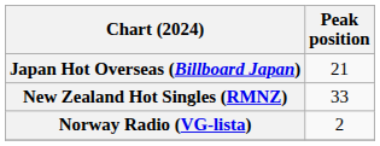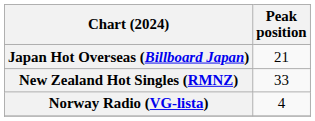 <table class="wikitable sortable plainrowheaders" style="text-align:center">
 <tr>
 <th scope="col">Chart (2024)</th>
 <th scope="col">Peak<br>position</th>
 </tr>
 <tr>
 <th scope="row">Japan Hot Overseas (<em><a href='#'>Billboard Japan</a></em>)</th>
 <td>21</td>
 </tr>
 <tr>
 <th scope="row">New Zealand Hot Singles (<a href='#'>RMNZ</a>)</th>
 <td>33</td>
 </tr>
 <tr>
 <th scope="row">Norway Radio (<a href='#'>VG-lista</a>)</th>
-<td>2</td>
+<td>4</td>
 </tr>
 <tr>
 </tr>
 <tr>
 </tr>
 </table>
